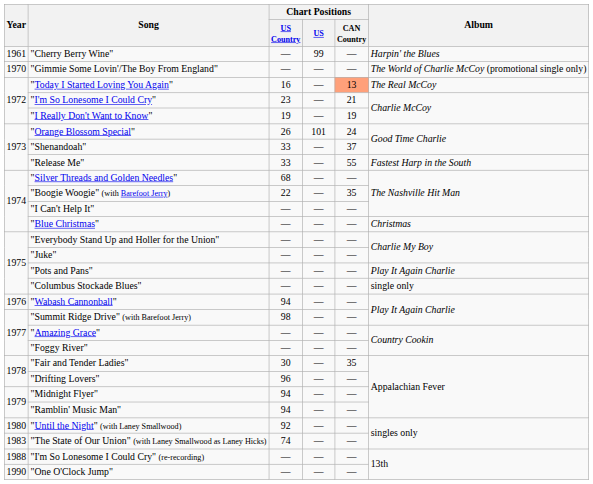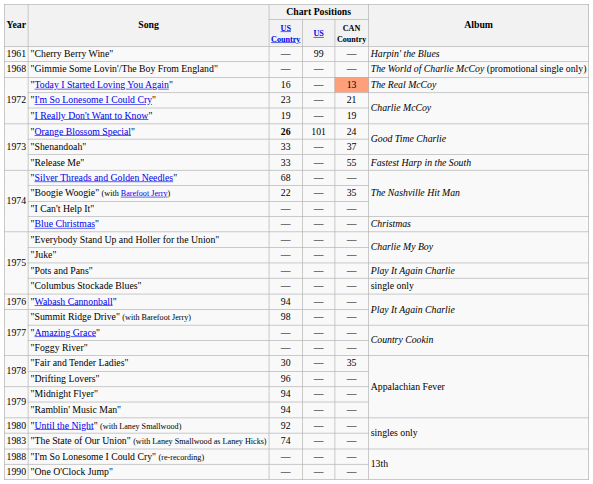 <table class="wikitable">
 <tr>
 <th rowspan=2>Year</th>
 <th rowspan=2>Song</th>
 <th colspan=3>Chart Positions</th>
 <th rowspan=2>Album</th>
 </tr>
 <tr>
 <th width=45><small><a href='#'>US Country</a></small></th>
 <th width=45><small><a href='#'>US</a></small><br></th>
 <th width=45><small>CAN Country</small></th>
 </tr>
 <tr>
 <td>1961</td>
 <td>"Cherry Berry Wine"</td>
 <td style="text-align:center;">—</td>
 <td style="text-align:center;">99</td>
 <td style="text-align:center;">—</td>
 <td><em>Harpin' the Blues</em></td>
 </tr>
 <tr>
-<td>1970</td>
+<td>1968</td>
 <td>"Gimmie Some Lovin'/The Boy From England"</td>
 <td style="text-align:center;">—</td>
 <td style="text-align:center;">—</td>
 <td style="text-align:center;">—</td>
 <td><em>The World of Charlie McCoy</em> (promotional single only)</td>
 </tr>
 <tr>
 <td rowspan=3>1972</td>
 <td>"<a href='#'>Today I Started Loving You Again</a>"</td>
 <td style="text-align:center;">16</td>
 <td style="text-align:center;">—</td>
 <td style="background: lightsalmon; text-align:center;">13</td>
 <td><em>The Real McCoy</em></td>
 </tr>
 <tr>
 <td>"<a href='#'>I'm So Lonesome I Could Cry</a>"</td>
 <td style="text-align:center;">23</td>
 <td style="text-align:center;">—</td>
 <td style="text-align:center;">21</td>
 <td rowspan=2><em>Charlie McCoy</em></td>
 </tr>
 <tr>
 <td>"<a href='#'>I Really Don't Want to Know</a>"</td>
 <td style="text-align:center;">19</td>
 <td style="text-align:center;">—</td>
 <td style="text-align:center;">19</td>
 </tr>
 <tr>
 <td rowspan=3>1973</td>
 <td>"<a href='#'>Orange Blossom Special</a>"</td>
-<td style="text-align:center;">26</td>
+<td style="text-align:center;"><strong>26</strong></td>
 <td style="text-align:center;">101</td>
 <td style="text-align:center;">24</td>
 <td rowspan=2><em>Good Time Charlie</em></td>
 </tr>
 <tr>
 <td>"Shenandoah"</td>
 <td style="text-align:center;">33</td>
 <td style="text-align:center;">—</td>
 <td style="text-align:center;">37</td>
 </tr>
 <tr>
 <td>"Release Me"</td>
 <td style="text-align:center;">33</td>
 <td style="text-align:center;">—</td>
 <td style="text-align:center;">55</td>
 <td><em>Fastest Harp in the South</em></td>
 </tr>
 <tr>
 <td rowspan=4>1974</td>
 <td>"<a href='#'>Silver Threads and Golden Needles</a>"</td>
 <td style="text-align:center;">68</td>
 <td style="text-align:center;">—</td>
 <td style="text-align:center;">—</td>
 <td rowspan=3><em>The Nashville Hit Man</em></td>
 </tr>
 <tr>
 <td>"Boogie Woogie" <small>(with <a href='#'>Barefoot Jerry</a>)</small></td>
 <td style="text-align:center;">22</td>
 <td style="text-align:center;">—</td>
 <td style="text-align:center;">35</td>
 </tr>
 <tr>
 <td>"I Can't Help It"</td>
 <td style="text-align:center;">—</td>
 <td style="text-align:center;">—</td>
 <td style="text-align:center;">—</td>
 </tr>
 <tr>
 <td>"<a href='#'>Blue Christmas</a>"</td>
 <td style="text-align:center;">—</td>
 <td style="text-align:center;">—</td>
 <td style="text-align:center;">—</td>
 <td><em>Christmas</em></td>
 </tr>
 <tr>
 <td rowspan=4>1975</td>
 <td>"Everybody Stand Up and Holler for the Union"</td>
 <td style="text-align:center;">—</td>
 <td style="text-align:center;">—</td>
 <td style="text-align:center;">—</td>
 <td rowspan=2><em>Charlie My Boy</em></td>
 </tr>
 <tr>
 <td>"Juke"</td>
 <td style="text-align:center;">—</td>
 <td style="text-align:center;">—</td>
 <td style="text-align:center;">—</td>
 </tr>
 <tr>
 <td>"Pots and Pans"</td>
 <td style="text-align:center;">—</td>
 <td style="text-align:center;">—</td>
 <td style="text-align:center;">—</td>
 <td><em>Play It Again Charlie</em></td>
 </tr>
 <tr>
 <td>"Columbus Stockade Blues"</td>
 <td style="text-align:center;">—</td>
 <td style="text-align:center;">—</td>
 <td style="text-align:center;">—</td>
 <td>single only</td>
 </tr>
 <tr>
 <td>1976</td>
 <td>"<a href='#'>Wabash Cannonball</a>"</td>
 <td style="text-align:center;">94</td>
 <td style="text-align:center;">—</td>
 <td style="text-align:center;">—</td>
 <td rowspan=2><em>Play It Again Charlie</em></td>
 </tr>
 <tr>
 <td rowspan=3>1977</td>
 <td>"Summit Ridge Drive" <small>(with Barefoot Jerry)</small></td>
 <td style="text-align:center;">98</td>
 <td style="text-align:center;">—</td>
 <td style="text-align:center;">—</td>
 </tr>
 <tr>
 <td>"<a href='#'>Amazing Grace</a>"</td>
 <td style="text-align:center;">—</td>
 <td style="text-align:center;">—</td>
 <td style="text-align:center;">—</td>
 <td rowspan=2><em>Country Cookin<strong></td>
 </tr>
 <tr>
 <td>"Foggy River"</td>
 <td style="text-align:center;">—</td>
 <td style="text-align:center;">—</td>
 <td style="text-align:center;">—</td>
 </tr>
 <tr>
 <td rowspan=2>1978</td>
 <td>"Fair and Tender Ladies"</td>
 <td style="text-align:center;">30</td>
 <td style="text-align:center;">—</td>
 <td style="text-align:center;">35</td>
 <td rowspan=4></em>Appalachian Fever<em></td>
 </tr>
 <tr>
 <td>"Drifting Lovers"</td>
 <td style="text-align:center;">96</td>
 <td style="text-align:center;">—</td>
 <td style="text-align:center;">—</td>
 </tr>
 <tr>
 <td rowspan=2>1979</td>
 <td>"Midnight Flyer"</td>
 <td style="text-align:center;">94</td>
 <td style="text-align:center;">—</td>
 <td style="text-align:center;">—</td>
 </tr>
 <tr>
 <td>"Ramblin' Music Man"</td>
 <td style="text-align:center;">94</td>
 <td style="text-align:center;">—</td>
 <td style="text-align:center;">—</td>
 </tr>
 <tr>
 <td>1980</td>
 <td>"<a href='#'>Until the Night</a>" <small>(with Laney Smallwood)</small></td>
 <td style="text-align:center;">92</td>
 <td style="text-align:center;">—</td>
 <td style="text-align:center;">—</td>
 <td rowspan=2>singles only</td>
 </tr>
 <tr>
 <td>1983</td>
 <td>"The State of Our Union" <small>(with Laney Smallwood as Laney Hicks)</small></td>
 <td style="text-align:center;">74</td>
 <td style="text-align:center;">—</td>
 <td style="text-align:center;">—</td>
 </tr>
 <tr>
 <td>1988</td>
 <td>"I'm So Lonesome I Could Cry" <small>(re-recording)</small></td>
 <td style="text-align:center;">—</td>
 <td style="text-align:center;">—</td>
 <td style="text-align:center;">—</td>
 <td rowspan=2></em>13th<em></td>
 </tr>
 <tr>
 <td>1990</td>
 <td>"One O'Clock Jump"</td>
 <td style="text-align:center;">—</td>
 <td style="text-align:center;">—</td>
 <td style="text-align:center;">—</td>
 </tr>
 </table>
